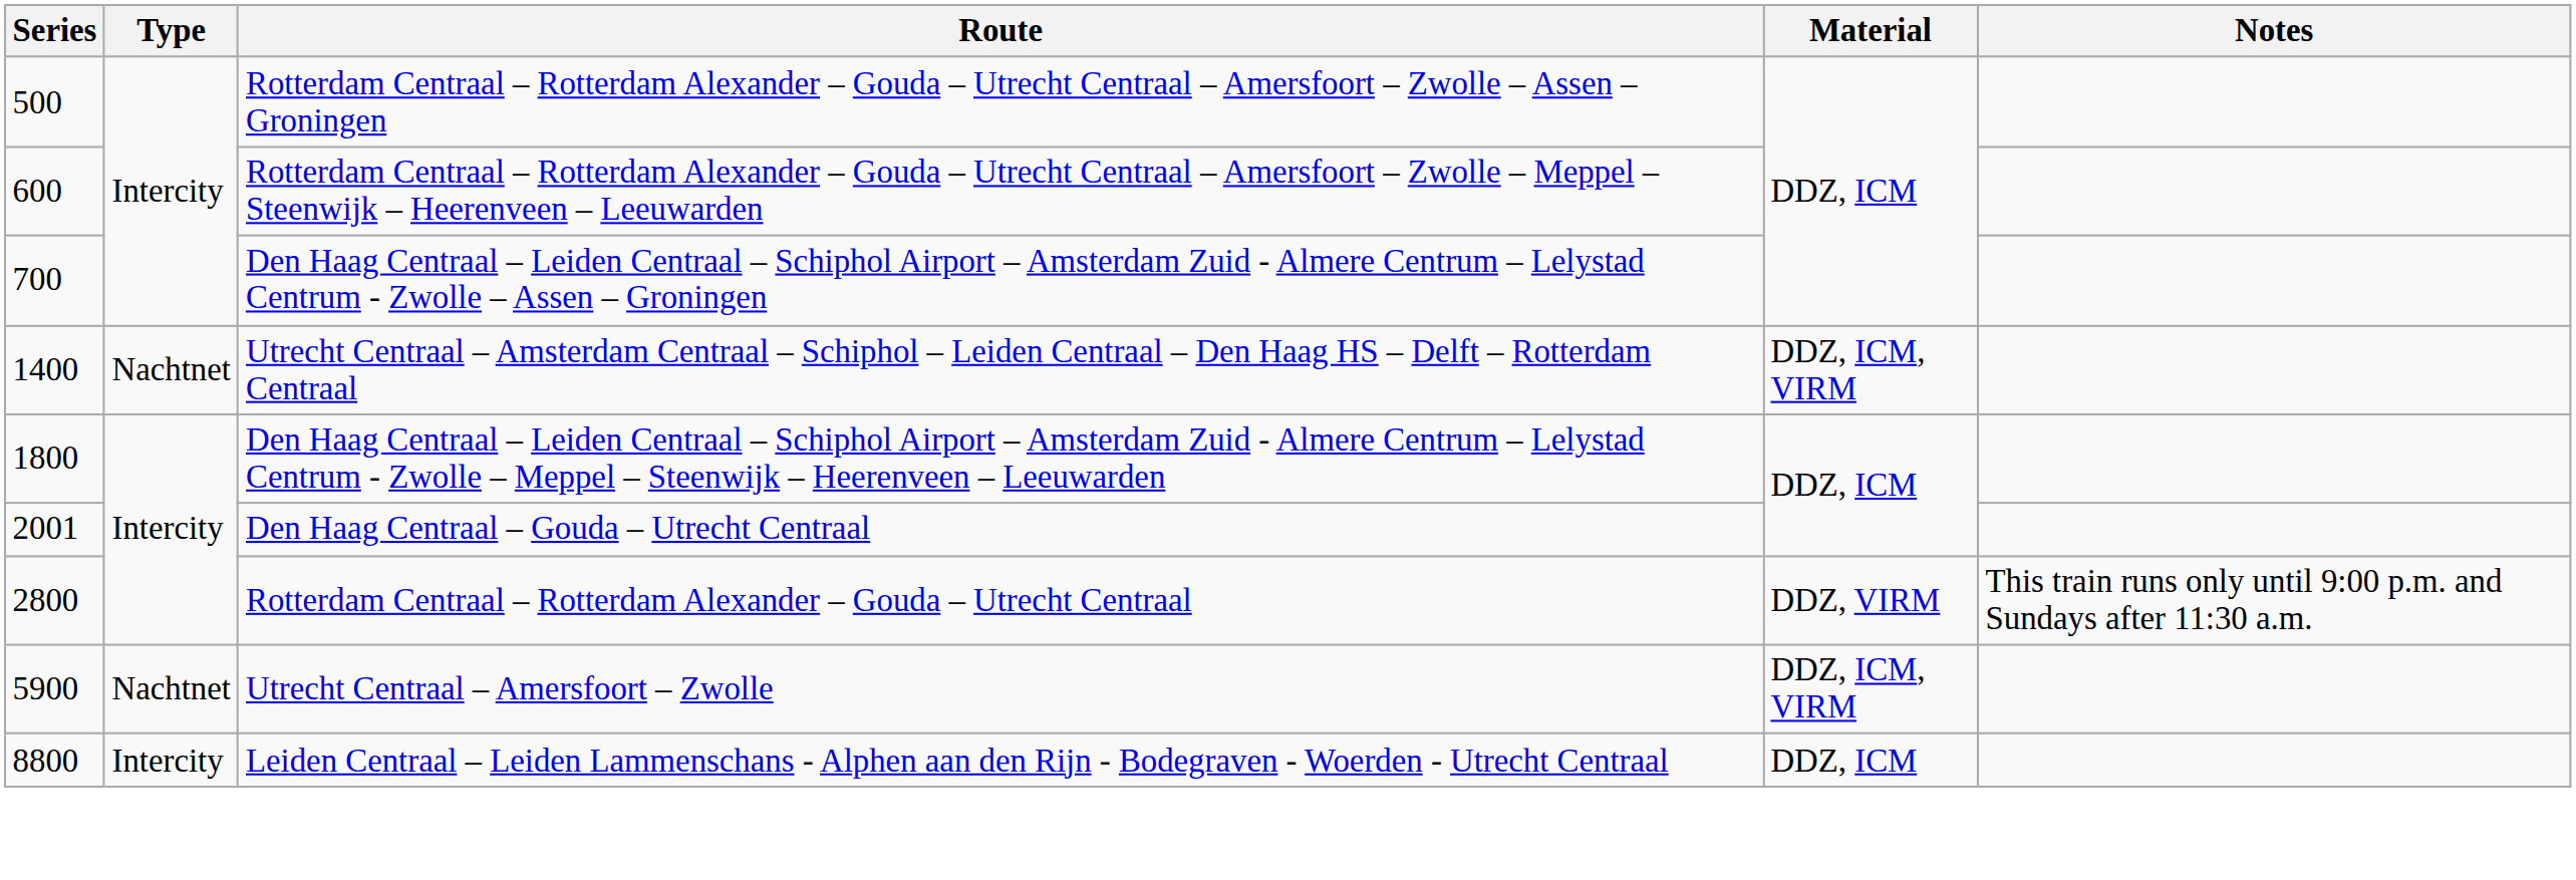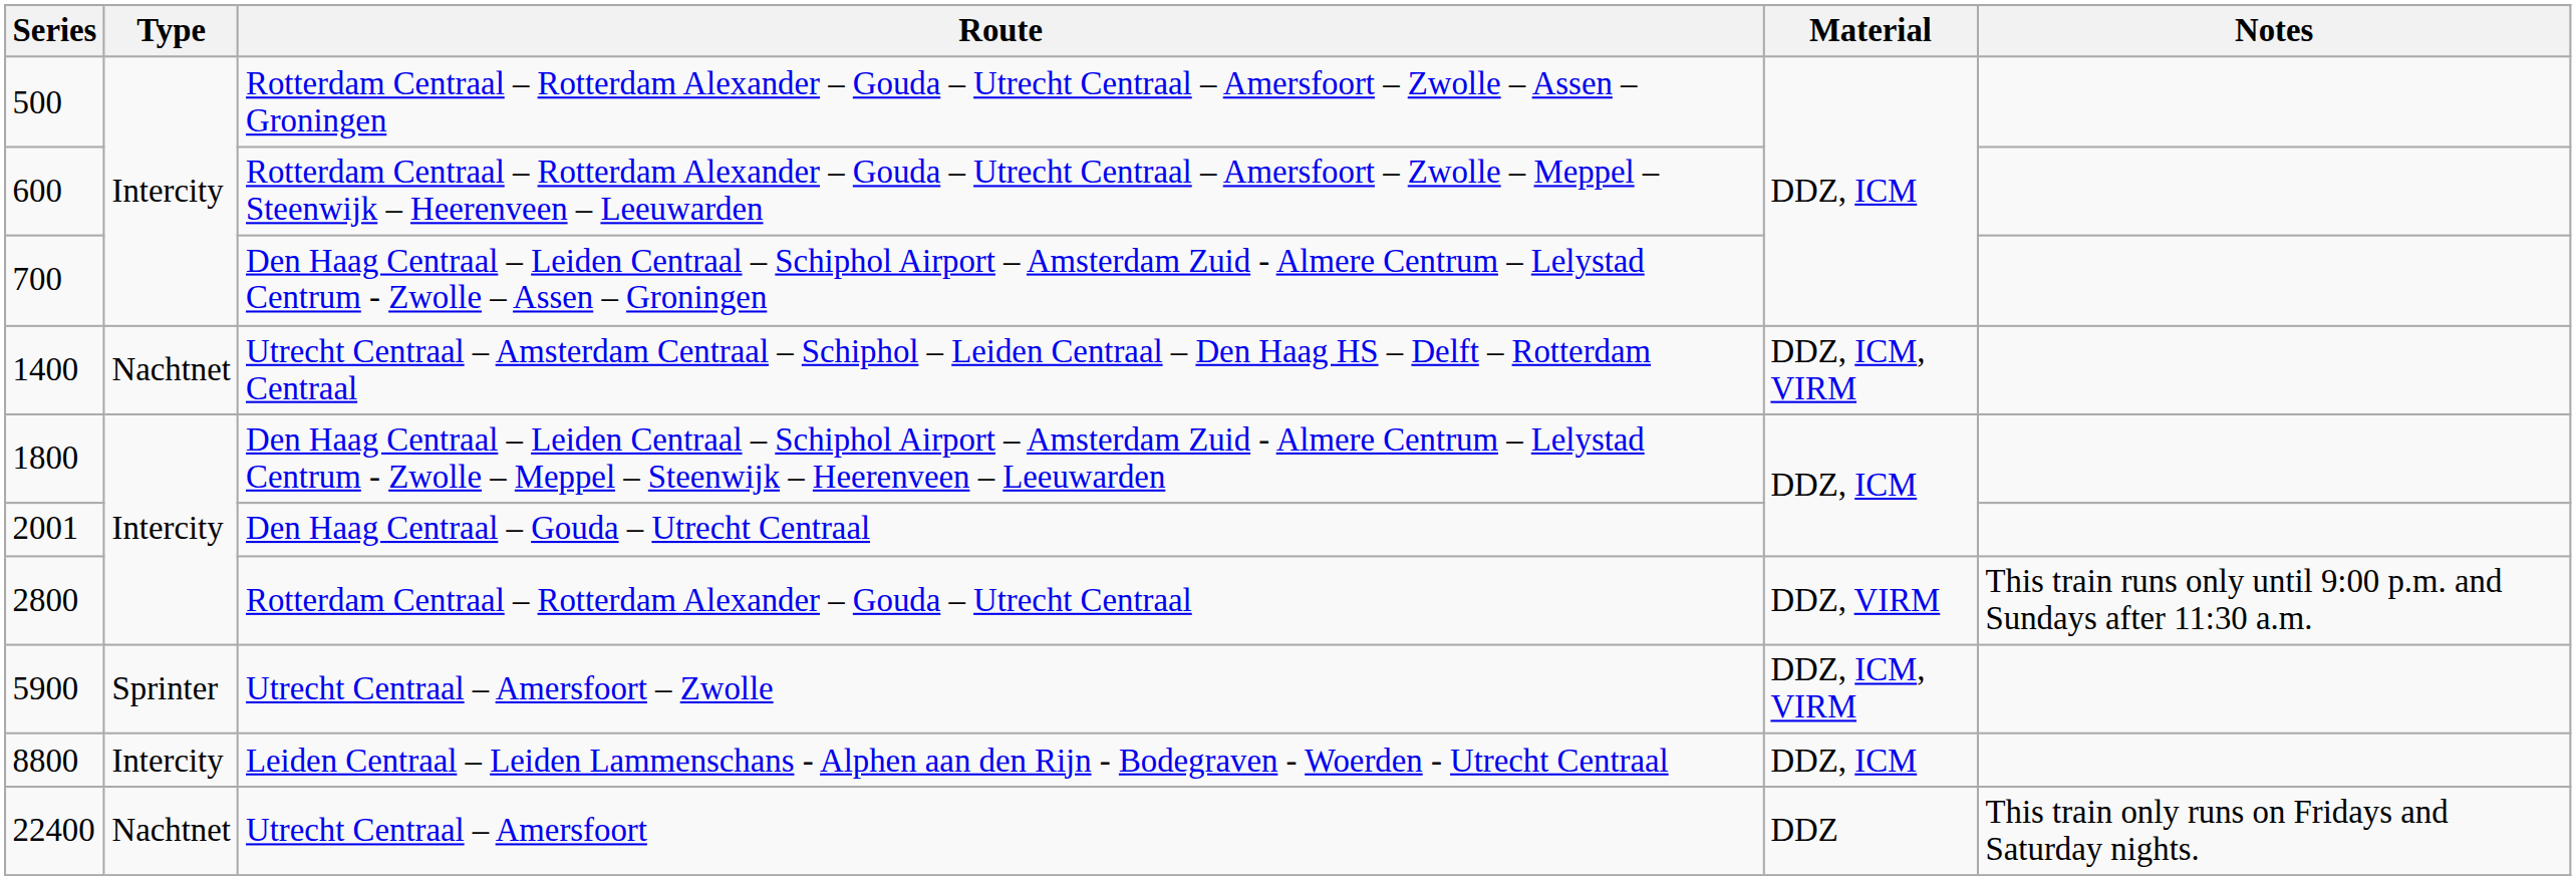 <table class="wikitable vatop">
 <tr>
 <th>Series</th>
 <th>Type</th>
 <th>Route</th>
 <th>Material</th>
 <th>Notes</th>
 </tr>
 <tr>
 <td>500</td>
 <td rowspan="3">Intercity</td>
 <td><a href='#'>Rotterdam Centraal</a> – <a href='#'>Rotterdam Alexander</a> – <a href='#'>Gouda</a> – <a href='#'>Utrecht Centraal</a> – <a href='#'>Amersfoort</a> – <a href='#'>Zwolle</a> – <a href='#'>Assen</a> – <a href='#'>Groningen</a></td>
 <td rowspan="3">DDZ, <a href='#'>ICM</a></td>
 <td></td>
 </tr>
 <tr>
 <td>600</td>
 <td><a href='#'>Rotterdam Centraal</a> – <a href='#'>Rotterdam Alexander</a> – <a href='#'>Gouda</a> – <a href='#'>Utrecht Centraal</a> – <a href='#'>Amersfoort</a> – <a href='#'>Zwolle</a> – <a href='#'>Meppel</a> – <a href='#'>Steenwijk</a> – <a href='#'>Heerenveen</a> – <a href='#'>Leeuwarden</a></td>
 <td></td>
 </tr>
 <tr>
 <td>700</td>
 <td><a href='#'>Den Haag Centraal</a> – <a href='#'>Leiden Centraal</a> – <a href='#'>Schiphol Airport</a> – <a href='#'>Amsterdam Zuid</a> - <a href='#'>Almere Centrum</a> – <a href='#'>Lelystad Centrum</a> - <a href='#'>Zwolle</a> – <a href='#'>Assen</a> – <a href='#'>Groningen</a></td>
 <td></td>
 </tr>
 <tr>
 <td>1400</td>
 <td>Nachtnet</td>
 <td><a href='#'>Utrecht Centraal</a> – <a href='#'>Amsterdam Centraal</a> – <a href='#'>Schiphol</a> – <a href='#'>Leiden Centraal</a> – <a href='#'>Den Haag HS</a> – <a href='#'>Delft</a> – <a href='#'>Rotterdam Centraal</a></td>
 <td>DDZ, <a href='#'>ICM</a>, <a href='#'>VIRM</a></td>
 <td></td>
 </tr>
 <tr>
 <td>1800</td>
 <td rowspan="3">Intercity</td>
 <td><a href='#'>Den Haag Centraal</a> – <a href='#'>Leiden Centraal</a> – <a href='#'>Schiphol Airport</a> – <a href='#'>Amsterdam Zuid</a> - <a href='#'>Almere Centrum</a> – <a href='#'>Lelystad Centrum</a> - <a href='#'>Zwolle</a> – <a href='#'>Meppel</a> – <a href='#'>Steenwijk</a> – <a href='#'>Heerenveen</a> – <a href='#'>Leeuwarden</a></td>
 <td rowspan="2">DDZ, <a href='#'>ICM</a></td>
 <td></td>
 </tr>
 <tr>
 <td>2001</td>
 <td><a href='#'>Den Haag Centraal</a> – <a href='#'>Gouda</a> – <a href='#'>Utrecht Centraal</a></td>
 <td></td>
 </tr>
 <tr>
 <td>2800</td>
 <td><a href='#'>Rotterdam Centraal</a> – <a href='#'>Rotterdam Alexander</a> – <a href='#'>Gouda</a> – <a href='#'>Utrecht Centraal</a></td>
 <td>DDZ, <a href='#'>VIRM</a></td>
 <td>This train runs only until 9:00 p.m. and Sundays after 11:30 a.m.</td>
 </tr>
 <tr>
 <td>5900</td>
-<td>Nachtnet</td>
+<td>Sprinter</td>
 <td><a href='#'>Utrecht Centraal</a> – <a href='#'>Amersfoort</a> – <a href='#'>Zwolle</a></td>
 <td>DDZ, <a href='#'>ICM</a>, <a href='#'>VIRM</a></td>
 <td></td>
 </tr>
 <tr>
 <td>8800</td>
 <td>Intercity</td>
 <td><a href='#'>Leiden Centraal</a> – <a href='#'>Leiden Lammenschans</a> - <a href='#'>Alphen aan den Rijn</a> - <a href='#'>Bodegraven</a> - <a href='#'>Woerden</a> - <a href='#'>Utrecht Centraal</a></td>
 <td>DDZ, <a href='#'>ICM</a></td>
 <td></td>
 </tr>
+<tr>
+<td>22400</td>
+<td>Nachtnet</td>
+<td><a href='#'>Utrecht Centraal</a> – <a href='#'>Amersfoort</a></td>
+<td>DDZ</td>
+<td>This train only runs on Fridays and Saturday nights.</td>
+</tr>
 </table>
